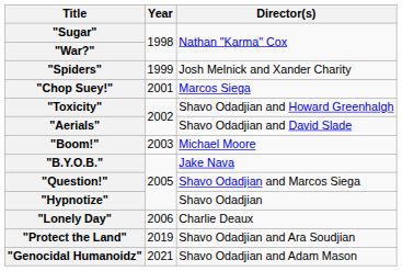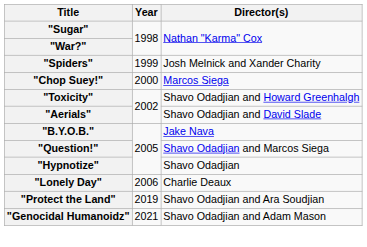 <table class="wikitable plainrowheaders">
 <tr>
 <th>Title</th>
 <th>Year</th>
 <th>Director(s)</th>
 </tr>
 <tr>
 <th scope="row">"Sugar"</th>
 <td rowspan="2">1998</td>
 <td rowspan="2"><a href='#'>Nathan "Karma" Cox</a></td>
 </tr>
 <tr>
 <th scope="row">"War?"</th>
 </tr>
 <tr>
 <th scope="row">"Spiders"</th>
 <td>1999</td>
 <td>Josh Melnick and Xander Charity</td>
 </tr>
 <tr>
 <th scope="row">"Chop Suey!"</th>
-<td>2001</td>
+<td>2000</td>
 <td><a href='#'>Marcos Siega</a></td>
 </tr>
 <tr>
 <th scope="row">"Toxicity"</th>
 <td rowspan="2">2002</td>
 <td>Shavo Odadjian and <a href='#'>Howard Greenhalgh</a></td>
 </tr>
 <tr>
 <th scope="row">"Aerials"</th>
 <td>Shavo Odadjian and <a href='#'>David Slade</a></td>
-</tr>
-<tr>
-<th scope="row">"Boom!"</th>
-<td>2003</td>
-<td><a href='#'>Michael Moore</a></td>
 </tr>
 <tr>
 <th scope="row">"B.Y.O.B."</th>
 <td rowspan="3">2005</td>
 <td><a href='#'>Jake Nava</a></td>
 </tr>
 <tr>
 <th scope="row">"Question!"</th>
 <td><a href='#'>Shavo Odadjian</a> and Marcos Siega</td>
 </tr>
 <tr>
 <th scope="row">"Hypnotize"</th>
 <td>Shavo Odadjian</td>
 </tr>
 <tr>
 <th scope="row">"Lonely Day"</th>
 <td>2006</td>
 <td>Charlie Deaux</td>
 </tr>
 <tr>
 <th scope="row">"Protect the Land"</th>
 <td>2019</td>
 <td>Shavo Odadjian and Ara Soudjian</td>
 </tr>
 <tr>
 <th scope="row">"Genocidal Humanoidz"</th>
 <td>2021</td>
 <td>Shavo Odadjian and Adam Mason</td>
 </tr>
 </table>
